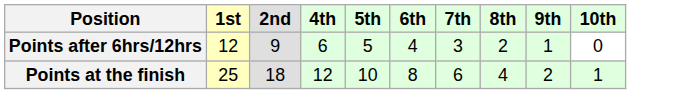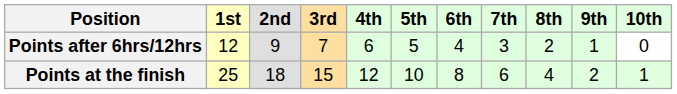 <table class="wikitable" style="font-size:85%; text-align:center">
 <tr>
 <th>Position</th>
 <td style="background:#ffffbf;"> <strong>1st</strong> </td>
 <td style="background:#dfdfdf;"> <strong>2nd</strong> </td>
+<td style="background:#ffdf9f;"> <strong>3rd</strong> </td>
 <td style="background:#dfffdf;"> <strong>4th</strong> </td>
 <td style="background:#dfffdf;"> <strong>5th</strong> </td>
 <td style="background:#dfffdf;"> <strong>6th</strong> </td>
 <td style="background:#dfffdf;"> <strong>7th</strong> </td>
 <td style="background:#dfffdf;"> <strong>8th</strong> </td>
 <td style="background:#dfffdf;"> <strong>9th</strong> </td>
 <td style="background:#dfffdf;"> <strong>10th</strong> </td>
 </tr>
 <tr>
 <th>Points after 6hrs/12hrs</th>
 <td style="background:#ffffbf;">12</td>
 <td style="background:#dfdfdf;">9</td>
+<td style="background:#ffdf9f;">7</td>
 <td style="background:#dfffdf;">6</td>
 <td style="background:#dfffdf;">5</td>
 <td style="background:#dfffdf;">4</td>
 <td style="background:#dfffdf;">3</td>
 <td style="background:#dfffdf;">2</td>
 <td style="background:#dfffdf;">1</td>
 <td style="background:#ffffff;">0</td>
 </tr>
 <tr>
 <th>Points at the finish</th>
 <td style="background:#ffffbf;">25</td>
 <td style="background:#dfdfdf;">18</td>
+<td style="background:#ffdf9f;">15</td>
 <td style="background:#dfffdf;">12</td>
 <td style="background:#dfffdf;">10</td>
 <td style="background:#dfffdf;">8</td>
 <td style="background:#dfffdf;">6</td>
 <td style="background:#dfffdf;">4</td>
 <td style="background:#dfffdf;">2</td>
 <td style="background:#dfffdf;">1</td>
 </tr>
 </table>
